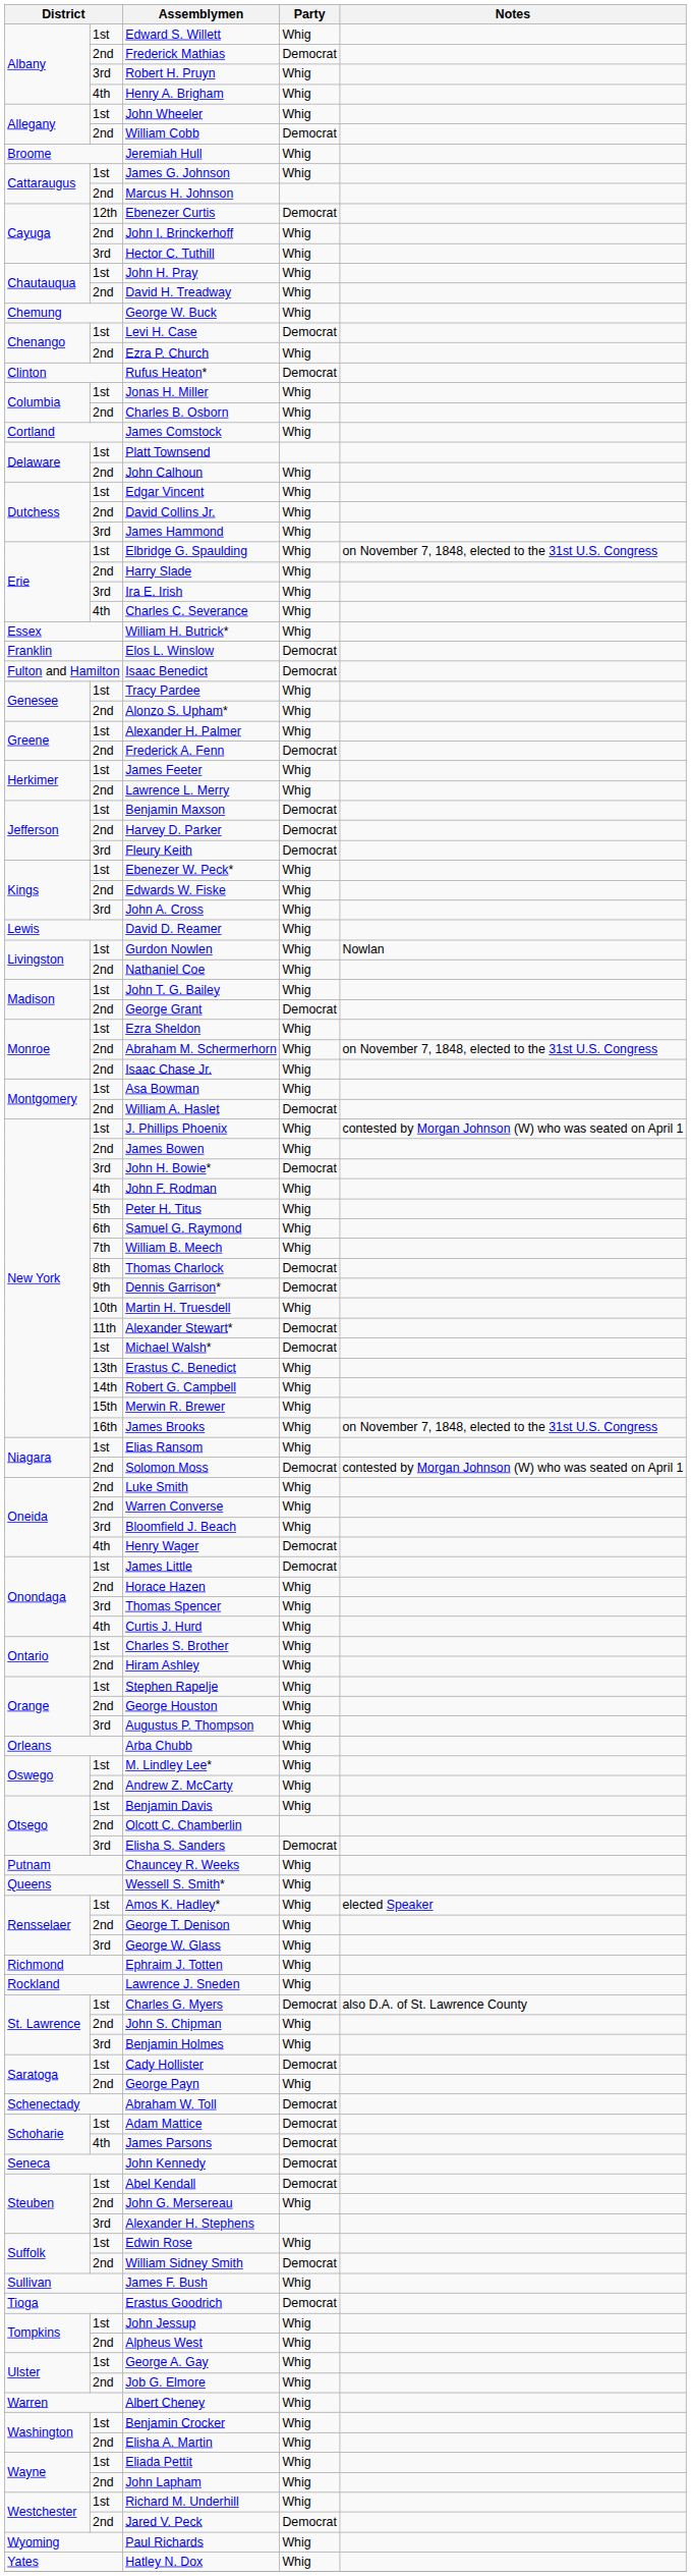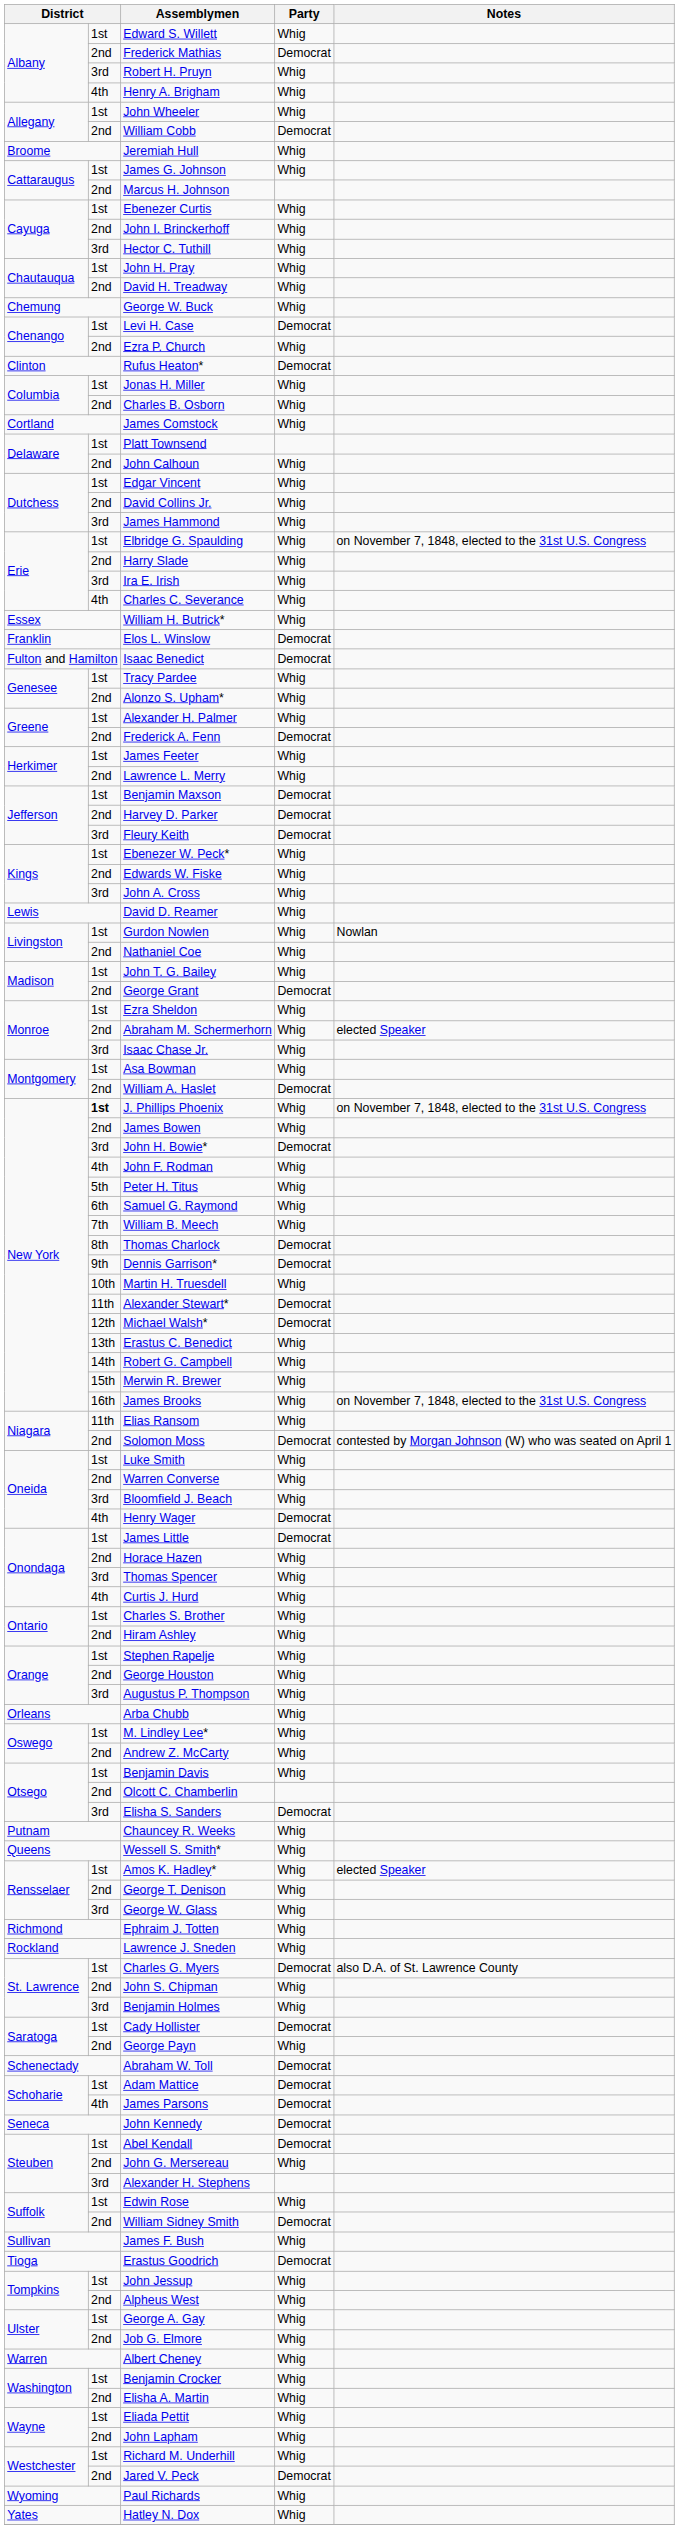 <table class=wikitable>
 <tr>
 <th colspan="2">District</th>
 <th>Assemblymen</th>
 <th>Party</th>
 <th>Notes</th>
 </tr>
 <tr>
 <td rowspan="4"><a href='#'>Albany</a></td>
 <td>1st</td>
 <td><a href='#'>Edward S. Willett</a></td>
 <td>Whig</td>
 <td></td>
 </tr>
 <tr>
 <td>2nd</td>
 <td><a href='#'>Frederick Mathias</a></td>
 <td>Democrat</td>
 <td></td>
 </tr>
 <tr>
 <td>3rd</td>
 <td><a href='#'>Robert H. Pruyn</a></td>
 <td>Whig</td>
 <td></td>
 </tr>
 <tr>
 <td>4th</td>
 <td><a href='#'>Henry A. Brigham</a></td>
 <td>Whig</td>
 <td></td>
 </tr>
 <tr>
 <td rowspan="2"><a href='#'>Allegany</a></td>
 <td>1st</td>
 <td><a href='#'>John Wheeler</a></td>
 <td>Whig</td>
 <td></td>
 </tr>
 <tr>
 <td>2nd</td>
 <td><a href='#'>William Cobb</a></td>
 <td>Democrat</td>
 <td></td>
 </tr>
 <tr>
 <td colspan="2"><a href='#'>Broome</a></td>
 <td><a href='#'>Jeremiah Hull</a></td>
 <td>Whig</td>
 <td></td>
 </tr>
 <tr>
 <td rowspan="2"><a href='#'>Cattaraugus</a></td>
 <td>1st</td>
 <td><a href='#'>James G. Johnson</a></td>
 <td>Whig</td>
 <td></td>
 </tr>
 <tr>
 <td>2nd</td>
 <td><a href='#'>Marcus H. Johnson</a></td>
 <td></td>
 <td></td>
 </tr>
 <tr>
 <td rowspan="3"><a href='#'>Cayuga</a></td>
-<td>12th</td>
+<td>1st</td>
 <td><a href='#'>Ebenezer Curtis</a></td>
-<td>Democrat</td>
+<td>Whig</td>
 <td></td>
 </tr>
 <tr>
 <td>2nd</td>
 <td><a href='#'>John I. Brinckerhoff</a></td>
 <td>Whig</td>
 <td></td>
 </tr>
 <tr>
 <td>3rd</td>
 <td><a href='#'>Hector C. Tuthill</a></td>
 <td>Whig</td>
 <td></td>
 </tr>
 <tr>
 <td rowspan="2"><a href='#'>Chautauqua</a></td>
 <td>1st</td>
 <td><a href='#'>John H. Pray</a></td>
 <td>Whig</td>
 <td></td>
 </tr>
 <tr>
 <td>2nd</td>
 <td><a href='#'>David H. Treadway</a></td>
 <td>Whig</td>
 <td></td>
 </tr>
 <tr>
 <td colspan="2"><a href='#'>Chemung</a></td>
 <td><a href='#'>George W. Buck</a></td>
 <td>Whig</td>
 <td></td>
 </tr>
 <tr>
 <td rowspan="2"><a href='#'>Chenango</a></td>
 <td>1st</td>
 <td><a href='#'>Levi H. Case</a></td>
 <td>Democrat</td>
 <td></td>
 </tr>
 <tr>
 <td>2nd</td>
 <td><a href='#'>Ezra P. Church</a></td>
 <td>Whig</td>
 <td></td>
 </tr>
 <tr>
 <td colspan="2"><a href='#'>Clinton</a></td>
 <td><a href='#'>Rufus Heaton</a>*</td>
 <td>Democrat</td>
 <td></td>
 </tr>
 <tr>
 <td rowspan="2"><a href='#'>Columbia</a></td>
 <td>1st</td>
 <td><a href='#'>Jonas H. Miller</a></td>
 <td>Whig</td>
 <td></td>
 </tr>
 <tr>
 <td>2nd</td>
 <td><a href='#'>Charles B. Osborn</a></td>
 <td>Whig</td>
 <td></td>
 </tr>
 <tr>
 <td colspan="2"><a href='#'>Cortland</a></td>
 <td><a href='#'>James Comstock</a></td>
 <td>Whig</td>
 <td></td>
 </tr>
 <tr>
 <td rowspan="2"><a href='#'>Delaware</a></td>
 <td>1st</td>
 <td><a href='#'>Platt Townsend</a></td>
 <td></td>
 <td></td>
 </tr>
 <tr>
 <td>2nd</td>
 <td><a href='#'>John Calhoun</a></td>
 <td>Whig</td>
 <td></td>
 </tr>
 <tr>
 <td rowspan="3"><a href='#'>Dutchess</a></td>
 <td>1st</td>
 <td><a href='#'>Edgar Vincent</a></td>
 <td>Whig</td>
 <td></td>
 </tr>
 <tr>
 <td>2nd</td>
 <td><a href='#'>David Collins Jr.</a></td>
 <td>Whig</td>
 <td></td>
 </tr>
 <tr>
 <td>3rd</td>
 <td><a href='#'>James Hammond</a></td>
 <td>Whig</td>
 <td></td>
 </tr>
 <tr>
 <td rowspan="4"><a href='#'>Erie</a></td>
 <td>1st</td>
 <td><a href='#'>Elbridge G. Spaulding</a></td>
 <td>Whig</td>
 <td>on November 7, 1848, elected to the <a href='#'>31st U.S. Congress</a></td>
 </tr>
 <tr>
 <td>2nd</td>
 <td><a href='#'>Harry Slade</a></td>
 <td>Whig</td>
 <td></td>
 </tr>
 <tr>
 <td>3rd</td>
 <td><a href='#'>Ira E. Irish</a></td>
 <td>Whig</td>
 <td></td>
 </tr>
 <tr>
 <td>4th</td>
 <td><a href='#'>Charles C. Severance</a></td>
 <td>Whig</td>
 <td></td>
 </tr>
 <tr>
 <td colspan="2"><a href='#'>Essex</a></td>
 <td><a href='#'>William H. Butrick</a>*</td>
 <td>Whig</td>
 <td></td>
 </tr>
 <tr>
 <td colspan="2"><a href='#'>Franklin</a></td>
 <td><a href='#'>Elos L. Winslow</a></td>
 <td>Democrat</td>
 <td></td>
 </tr>
 <tr>
 <td colspan="2"><a href='#'>Fulton</a> and <a href='#'>Hamilton</a></td>
 <td><a href='#'>Isaac Benedict</a></td>
 <td>Democrat</td>
 <td></td>
 </tr>
 <tr>
 <td rowspan="2"><a href='#'>Genesee</a></td>
 <td>1st</td>
 <td><a href='#'>Tracy Pardee</a></td>
 <td>Whig</td>
 <td></td>
 </tr>
 <tr>
 <td>2nd</td>
 <td><a href='#'>Alonzo S. Upham</a>*</td>
 <td>Whig</td>
 <td></td>
 </tr>
 <tr>
 <td rowspan="2"><a href='#'>Greene</a></td>
 <td>1st</td>
 <td><a href='#'>Alexander H. Palmer</a></td>
 <td>Whig</td>
 <td></td>
 </tr>
 <tr>
 <td>2nd</td>
 <td><a href='#'>Frederick A. Fenn</a></td>
 <td>Democrat</td>
 <td></td>
 </tr>
 <tr>
 <td rowspan="2"><a href='#'>Herkimer</a></td>
 <td>1st</td>
 <td><a href='#'>James Feeter</a></td>
 <td>Whig</td>
 <td></td>
 </tr>
 <tr>
 <td>2nd</td>
 <td><a href='#'>Lawrence L. Merry</a></td>
 <td>Whig</td>
 <td></td>
 </tr>
 <tr>
 <td rowspan="3"><a href='#'>Jefferson</a></td>
 <td>1st</td>
 <td><a href='#'>Benjamin Maxson</a></td>
 <td>Democrat</td>
 <td></td>
 </tr>
 <tr>
 <td>2nd</td>
 <td><a href='#'>Harvey D. Parker</a></td>
 <td>Democrat</td>
 <td></td>
 </tr>
 <tr>
 <td>3rd</td>
 <td><a href='#'>Fleury Keith</a></td>
 <td>Democrat</td>
 <td></td>
 </tr>
 <tr>
 <td rowspan="3"><a href='#'>Kings</a></td>
 <td>1st</td>
 <td><a href='#'>Ebenezer W. Peck</a>*</td>
 <td>Whig</td>
 <td></td>
 </tr>
 <tr>
 <td>2nd</td>
 <td><a href='#'>Edwards W. Fiske</a></td>
 <td>Whig</td>
 <td></td>
 </tr>
 <tr>
 <td>3rd</td>
 <td><a href='#'>John A. Cross</a></td>
 <td>Whig</td>
 <td></td>
 </tr>
 <tr>
 <td colspan="2"><a href='#'>Lewis</a></td>
 <td><a href='#'>David D. Reamer</a></td>
 <td>Whig</td>
 <td></td>
 </tr>
 <tr>
 <td rowspan="2"><a href='#'>Livingston</a></td>
 <td>1st</td>
 <td><a href='#'>Gurdon Nowlen</a></td>
 <td>Whig</td>
 <td>Nowlan</td>
 </tr>
 <tr>
 <td>2nd</td>
 <td><a href='#'>Nathaniel Coe</a></td>
 <td>Whig</td>
 <td></td>
 </tr>
 <tr>
 <td rowspan="2"><a href='#'>Madison</a></td>
 <td>1st</td>
 <td><a href='#'>John T. G. Bailey</a></td>
 <td>Whig</td>
 <td></td>
 </tr>
 <tr>
 <td>2nd</td>
 <td><a href='#'>George Grant</a></td>
 <td>Democrat</td>
 <td></td>
 </tr>
 <tr>
 <td rowspan="3"><a href='#'>Monroe</a></td>
 <td>1st</td>
 <td><a href='#'>Ezra Sheldon</a></td>
 <td>Whig</td>
 <td></td>
 </tr>
 <tr>
 <td>2nd</td>
 <td><a href='#'>Abraham M. Schermerhorn</a></td>
 <td>Whig</td>
-<td>on November 7, 1848, elected to the <a href='#'>31st U.S. Congress</a></td>
+<td>elected <a href='#'>Speaker</a></td>
 </tr>
 <tr>
-<td>2nd</td>
+<td>3rd</td>
 <td><a href='#'>Isaac Chase Jr.</a></td>
 <td>Whig</td>
 <td></td>
 </tr>
 <tr>
 <td rowspan="2"><a href='#'>Montgomery</a></td>
 <td>1st</td>
 <td><a href='#'>Asa Bowman</a></td>
 <td>Whig</td>
 <td></td>
 </tr>
 <tr>
 <td>2nd</td>
 <td><a href='#'>William A. Haslet</a></td>
 <td>Democrat</td>
 <td></td>
 </tr>
 <tr>
 <td rowspan="16"><a href='#'>New York</a></td>
-<td>1st</td>
+<td><strong>1st</strong></td>
 <td><a href='#'>J. Phillips Phoenix</a></td>
 <td>Whig</td>
-<td>contested by <a href='#'>Morgan Johnson</a> (W) who was seated on April 1</td>
+<td>on November 7, 1848, elected to the <a href='#'>31st U.S. Congress</a></td>
 </tr>
 <tr>
 <td>2nd</td>
 <td><a href='#'>James Bowen</a></td>
 <td>Whig</td>
 <td></td>
 </tr>
 <tr>
 <td>3rd</td>
 <td><a href='#'>John H. Bowie</a>*</td>
 <td>Democrat</td>
 <td></td>
 </tr>
 <tr>
 <td>4th</td>
 <td><a href='#'>John F. Rodman</a></td>
 <td>Whig</td>
 <td></td>
 </tr>
 <tr>
 <td>5th</td>
 <td><a href='#'>Peter H. Titus</a></td>
 <td>Whig</td>
 <td></td>
 </tr>
 <tr>
 <td>6th</td>
 <td><a href='#'>Samuel G. Raymond</a></td>
 <td>Whig</td>
 <td></td>
 </tr>
 <tr>
 <td>7th</td>
 <td><a href='#'>William B. Meech</a></td>
 <td>Whig</td>
 <td></td>
 </tr>
 <tr>
 <td>8th</td>
 <td><a href='#'>Thomas Charlock</a></td>
 <td>Democrat</td>
 <td></td>
 </tr>
 <tr>
 <td>9th</td>
 <td><a href='#'>Dennis Garrison</a>*</td>
 <td>Democrat</td>
 <td></td>
 </tr>
 <tr>
 <td>10th</td>
 <td><a href='#'>Martin H. Truesdell</a></td>
 <td>Whig</td>
 <td></td>
 </tr>
 <tr>
 <td>11th</td>
 <td><a href='#'>Alexander Stewart</a>*</td>
 <td>Democrat</td>
 <td></td>
 </tr>
 <tr>
-<td>1st</td>
+<td>12th</td>
 <td><a href='#'>Michael Walsh</a>*</td>
 <td>Democrat</td>
 <td></td>
 </tr>
 <tr>
 <td>13th</td>
 <td><a href='#'>Erastus C. Benedict</a></td>
 <td>Whig</td>
 <td></td>
 </tr>
 <tr>
 <td>14th</td>
 <td><a href='#'>Robert G. Campbell</a></td>
 <td>Whig</td>
 <td></td>
 </tr>
 <tr>
 <td>15th</td>
 <td><a href='#'>Merwin R. Brewer</a></td>
 <td>Whig</td>
 <td></td>
 </tr>
 <tr>
 <td>16th</td>
 <td><a href='#'>James Brooks</a></td>
 <td>Whig</td>
 <td>on November 7, 1848, elected to the <a href='#'>31st U.S. Congress</a></td>
 </tr>
 <tr>
 <td rowspan="2"><a href='#'>Niagara</a></td>
-<td>1st</td>
+<td>11th</td>
 <td><a href='#'>Elias Ransom</a></td>
 <td>Whig</td>
 <td></td>
 </tr>
 <tr>
 <td>2nd</td>
 <td><a href='#'>Solomon Moss</a></td>
 <td>Democrat</td>
 <td>contested by <a href='#'>Morgan Johnson</a> (W) who was seated on April 1</td>
 </tr>
 <tr>
 <td rowspan="4"><a href='#'>Oneida</a></td>
-<td>2nd</td>
+<td>1st</td>
 <td><a href='#'>Luke Smith</a></td>
 <td>Whig</td>
 <td></td>
 </tr>
 <tr>
 <td>2nd</td>
 <td><a href='#'>Warren Converse</a></td>
 <td>Whig</td>
 <td></td>
 </tr>
 <tr>
 <td>3rd</td>
 <td><a href='#'>Bloomfield J. Beach</a></td>
 <td>Whig</td>
 <td></td>
 </tr>
 <tr>
 <td>4th</td>
 <td><a href='#'>Henry Wager</a></td>
 <td>Democrat</td>
 <td></td>
 </tr>
 <tr>
 <td rowspan="4"><a href='#'>Onondaga</a></td>
 <td>1st</td>
 <td><a href='#'>James Little</a></td>
 <td>Democrat</td>
 <td></td>
 </tr>
 <tr>
 <td>2nd</td>
 <td><a href='#'>Horace Hazen</a></td>
 <td>Whig</td>
 <td></td>
 </tr>
 <tr>
 <td>3rd</td>
 <td><a href='#'>Thomas Spencer</a></td>
 <td>Whig</td>
 <td></td>
 </tr>
 <tr>
 <td>4th</td>
 <td><a href='#'>Curtis J. Hurd</a></td>
 <td>Whig</td>
 <td></td>
 </tr>
 <tr>
 <td rowspan="2"><a href='#'>Ontario</a></td>
 <td>1st</td>
 <td><a href='#'>Charles S. Brother</a></td>
 <td>Whig</td>
 <td></td>
 </tr>
 <tr>
 <td>2nd</td>
 <td><a href='#'>Hiram Ashley</a></td>
 <td>Whig</td>
 <td></td>
 </tr>
 <tr>
 <td rowspan="3"><a href='#'>Orange</a></td>
 <td>1st</td>
 <td><a href='#'>Stephen Rapelje</a></td>
 <td>Whig</td>
 <td></td>
 </tr>
 <tr>
 <td>2nd</td>
 <td><a href='#'>George Houston</a></td>
 <td>Whig</td>
 <td></td>
 </tr>
 <tr>
 <td>3rd</td>
 <td><a href='#'>Augustus P. Thompson</a></td>
 <td>Whig</td>
 <td></td>
 </tr>
 <tr>
 <td colspan="2"><a href='#'>Orleans</a></td>
 <td><a href='#'>Arba Chubb</a></td>
 <td>Whig</td>
 <td></td>
 </tr>
 <tr>
 <td rowspan="2"><a href='#'>Oswego</a></td>
 <td>1st</td>
 <td><a href='#'>M. Lindley Lee</a>*</td>
 <td>Whig</td>
 <td></td>
 </tr>
 <tr>
 <td>2nd</td>
 <td><a href='#'>Andrew Z. McCarty</a></td>
 <td>Whig</td>
 <td></td>
 </tr>
 <tr>
 <td rowspan="3"><a href='#'>Otsego</a></td>
 <td>1st</td>
 <td><a href='#'>Benjamin Davis</a></td>
 <td>Whig</td>
 <td></td>
 </tr>
 <tr>
 <td>2nd</td>
 <td><a href='#'>Olcott C. Chamberlin</a></td>
 <td></td>
 <td></td>
 </tr>
 <tr>
 <td>3rd</td>
 <td><a href='#'>Elisha S. Sanders</a></td>
 <td>Democrat</td>
 <td></td>
 </tr>
 <tr>
 <td colspan="2"><a href='#'>Putnam</a></td>
 <td><a href='#'>Chauncey R. Weeks</a></td>
 <td>Whig</td>
 <td></td>
 </tr>
 <tr>
 <td colspan="2"><a href='#'>Queens</a></td>
 <td><a href='#'>Wessell S. Smith</a>*</td>
 <td>Whig</td>
 <td></td>
 </tr>
 <tr>
 <td rowspan="3"><a href='#'>Rensselaer</a></td>
 <td>1st</td>
 <td><a href='#'>Amos K. Hadley</a>*</td>
 <td>Whig</td>
 <td>elected <a href='#'>Speaker</a></td>
 </tr>
 <tr>
 <td>2nd</td>
 <td><a href='#'>George T. Denison</a></td>
 <td>Whig</td>
 <td></td>
 </tr>
 <tr>
 <td>3rd</td>
 <td><a href='#'>George W. Glass</a></td>
 <td>Whig</td>
 <td></td>
 </tr>
 <tr>
 <td colspan="2"><a href='#'>Richmond</a></td>
 <td><a href='#'>Ephraim J. Totten</a></td>
 <td>Whig</td>
 <td></td>
 </tr>
 <tr>
 <td colspan="2"><a href='#'>Rockland</a></td>
 <td><a href='#'>Lawrence J. Sneden</a></td>
 <td>Whig</td>
 <td></td>
 </tr>
 <tr>
 <td rowspan="3"><a href='#'>St. Lawrence</a></td>
 <td>1st</td>
 <td><a href='#'>Charles G. Myers</a></td>
 <td>Democrat</td>
 <td>also D.A. of St. Lawrence County</td>
 </tr>
 <tr>
 <td>2nd</td>
 <td><a href='#'>John S. Chipman</a></td>
 <td>Whig</td>
 <td></td>
 </tr>
 <tr>
 <td>3rd</td>
 <td><a href='#'>Benjamin Holmes</a></td>
 <td>Whig</td>
 <td></td>
 </tr>
 <tr>
 <td rowspan="2"><a href='#'>Saratoga</a></td>
 <td>1st</td>
 <td><a href='#'>Cady Hollister</a></td>
 <td>Democrat</td>
 <td></td>
 </tr>
 <tr>
 <td>2nd</td>
 <td><a href='#'>George Payn</a></td>
 <td>Whig</td>
 <td></td>
 </tr>
 <tr>
 <td colspan="2"><a href='#'>Schenectady</a></td>
 <td><a href='#'>Abraham W. Toll</a></td>
 <td>Democrat</td>
 <td></td>
 </tr>
 <tr>
 <td rowspan="2"><a href='#'>Schoharie</a></td>
 <td>1st</td>
 <td><a href='#'>Adam Mattice</a></td>
 <td>Democrat</td>
 <td></td>
 </tr>
 <tr>
 <td>4th</td>
 <td><a href='#'>James Parsons</a></td>
 <td>Democrat</td>
 <td></td>
 </tr>
 <tr>
 <td colspan="2"><a href='#'>Seneca</a></td>
 <td><a href='#'>John Kennedy</a></td>
 <td>Democrat</td>
 <td></td>
 </tr>
 <tr>
 <td rowspan="3"><a href='#'>Steuben</a></td>
 <td>1st</td>
 <td><a href='#'>Abel Kendall</a></td>
 <td>Democrat</td>
 <td></td>
 </tr>
 <tr>
 <td>2nd</td>
 <td><a href='#'>John G. Mersereau</a></td>
 <td>Whig</td>
 <td></td>
 </tr>
 <tr>
 <td>3rd</td>
 <td><a href='#'>Alexander H. Stephens</a></td>
 <td></td>
 <td></td>
 </tr>
 <tr>
 <td rowspan="2"><a href='#'>Suffolk</a></td>
 <td>1st</td>
 <td><a href='#'>Edwin Rose</a></td>
 <td>Whig</td>
 <td></td>
 </tr>
 <tr>
 <td>2nd</td>
 <td><a href='#'>William Sidney Smith</a></td>
 <td>Democrat</td>
 <td></td>
 </tr>
 <tr>
 <td colspan="2"><a href='#'>Sullivan</a></td>
 <td><a href='#'>James F. Bush</a></td>
 <td>Whig</td>
 <td></td>
 </tr>
 <tr>
 <td colspan="2"><a href='#'>Tioga</a></td>
 <td><a href='#'>Erastus Goodrich</a></td>
 <td>Democrat</td>
 <td></td>
 </tr>
 <tr>
 <td rowspan="2"><a href='#'>Tompkins</a></td>
 <td>1st</td>
 <td><a href='#'>John Jessup</a></td>
 <td>Whig</td>
 <td></td>
 </tr>
 <tr>
 <td>2nd</td>
 <td><a href='#'>Alpheus West</a></td>
 <td>Whig</td>
 <td></td>
 </tr>
 <tr>
 <td rowspan="2"><a href='#'>Ulster</a></td>
 <td>1st</td>
 <td><a href='#'>George A. Gay</a></td>
 <td>Whig</td>
 <td></td>
 </tr>
 <tr>
 <td>2nd</td>
 <td><a href='#'>Job G. Elmore</a></td>
 <td>Whig</td>
 <td></td>
 </tr>
 <tr>
 <td colspan="2"><a href='#'>Warren</a></td>
 <td><a href='#'>Albert Cheney</a></td>
 <td>Whig</td>
 <td></td>
 </tr>
 <tr>
 <td rowspan="2"><a href='#'>Washington</a></td>
 <td>1st</td>
 <td><a href='#'>Benjamin Crocker</a></td>
 <td>Whig</td>
 <td></td>
 </tr>
 <tr>
 <td>2nd</td>
 <td><a href='#'>Elisha A. Martin</a></td>
 <td>Whig</td>
 <td></td>
 </tr>
 <tr>
 <td rowspan="2"><a href='#'>Wayne</a></td>
 <td>1st</td>
 <td><a href='#'>Eliada Pettit</a></td>
 <td>Whig</td>
 <td></td>
 </tr>
 <tr>
 <td>2nd</td>
 <td><a href='#'>John Lapham</a></td>
 <td>Whig</td>
 <td></td>
 </tr>
 <tr>
 <td rowspan="2"><a href='#'>Westchester</a></td>
 <td>1st</td>
 <td><a href='#'>Richard M. Underhill</a></td>
 <td>Whig</td>
 <td></td>
 </tr>
 <tr>
 <td>2nd</td>
 <td><a href='#'>Jared V. Peck</a></td>
 <td>Democrat</td>
 <td></td>
 </tr>
 <tr>
 <td colspan="2"><a href='#'>Wyoming</a></td>
 <td><a href='#'>Paul Richards</a></td>
 <td>Whig</td>
 <td></td>
 </tr>
 <tr>
 <td colspan="2"><a href='#'>Yates</a></td>
 <td><a href='#'>Hatley N. Dox</a></td>
 <td>Whig</td>
 <td></td>
 </tr>
 <tr>
 </tr>
 </table>
